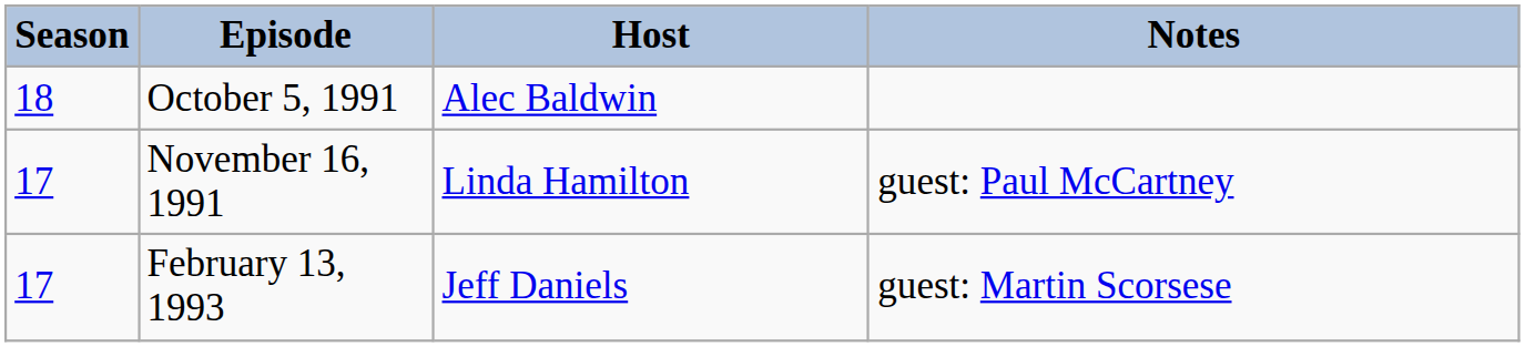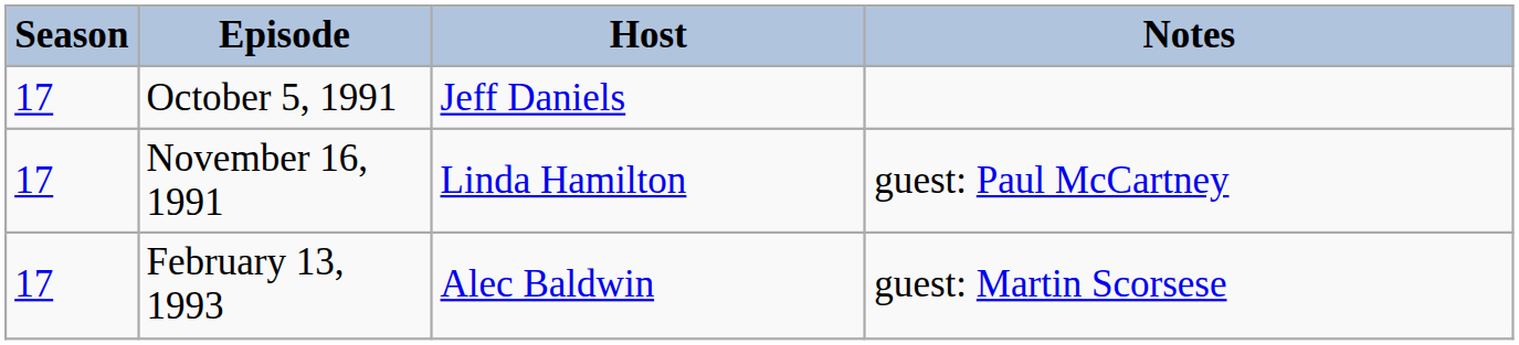 <table class="wikitable" style="width:100%;">
 <tr>
 <th style="background:#B0C4DE;" width="5%">Season</th>
 <th style="background:#B0C4DE;" width="20%">Episode</th>
 <th style="background:#B0C4DE;" width="30%">Host</th>
 <th style="background:#B0C4DE;" width="45%">Notes</th>
 </tr>
 <tr>
-<td><a href='#'>18</a></td>
+<td><a href='#'>17</a></td>
 <td>October 5, 1991</td>
-<td><a href='#'>Alec Baldwin</a></td>
+<td><a href='#'>Jeff Daniels</a></td>
 <td></td>
 </tr>
 <tr>
 <td><a href='#'>17</a></td>
 <td>November 16, 1991</td>
 <td><a href='#'>Linda Hamilton</a></td>
 <td>guest: <a href='#'>Paul McCartney</a></td>
 </tr>
 <tr>
 <td><a href='#'>17</a></td>
 <td>February 13, 1993</td>
-<td><a href='#'>Jeff Daniels</a></td>
+<td><a href='#'>Alec Baldwin</a></td>
 <td>guest: <a href='#'>Martin Scorsese</a></td>
 </tr>
 </table>
